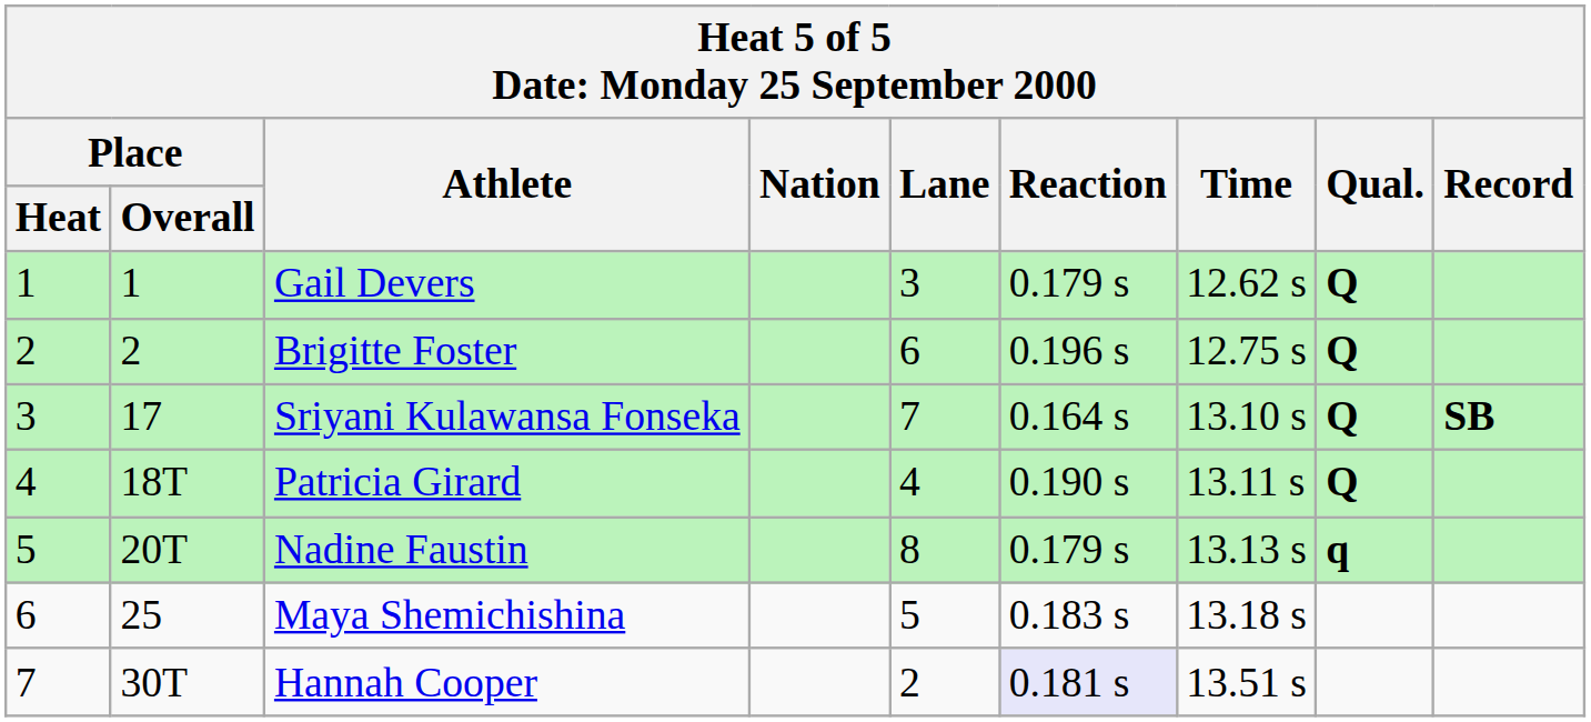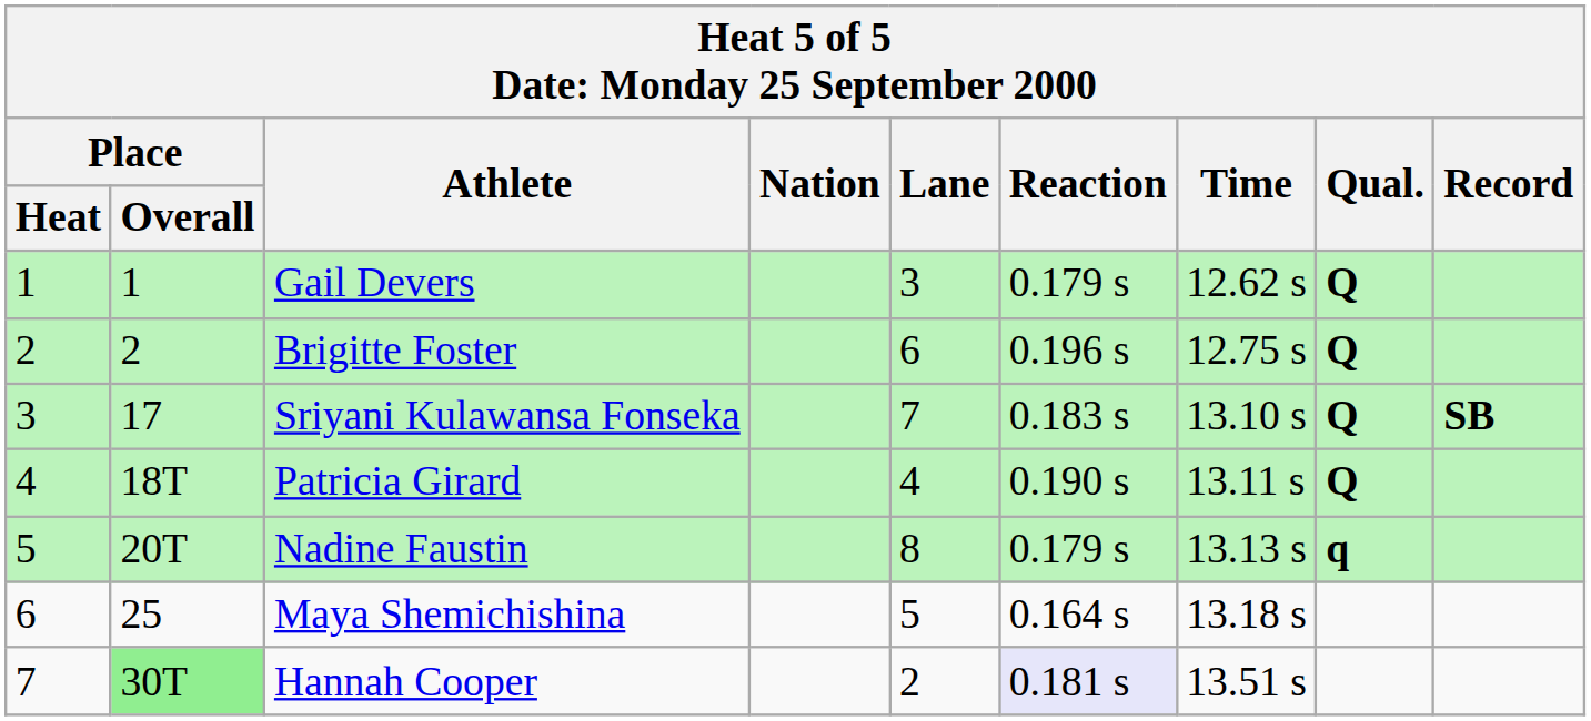 <table class="wikitable sortable">
 <tr>
 <th colspan=9>Heat 5 of 5 <br> Date: Monday 25 September 2000</th>
 </tr>
 <tr>
 <th colspan=2>Place</th>
 <th rowspan=2>Athlete</th>
 <th rowspan=2>Nation</th>
 <th rowspan=2>Lane</th>
 <th rowspan=2>Reaction</th>
 <th rowspan=2>Time</th>
 <th rowspan=2>Qual.</th>
 <th rowspan=2>Record</th>
 </tr>
 <tr>
 <th>Heat</th>
 <th>Overall</th>
 </tr>
 <tr bgcolor = "bbf3bb">
 <td>1</td>
 <td>1</td>
 <td align="left"><a href='#'>Gail Devers</a></td>
 <td align="left"></td>
 <td>3</td>
 <td>0.179 s</td>
 <td>12.62 s</td>
 <td><strong>Q</strong></td>
 <td></td>
 </tr>
 <tr bgcolor = "bbf3bb">
 <td>2</td>
 <td>2</td>
 <td align="left"><a href='#'>Brigitte Foster</a></td>
 <td align="left"></td>
 <td>6</td>
 <td>0.196 s</td>
 <td>12.75 s</td>
 <td><strong>Q</strong></td>
 <td></td>
 </tr>
 <tr bgcolor = "bbf3bb">
 <td>3</td>
 <td>17</td>
 <td align="left"><a href='#'>Sriyani Kulawansa Fonseka</a></td>
 <td align="left"></td>
 <td>7</td>
-<td>0.164 s</td>
+<td>0.183 s</td>
 <td>13.10 s</td>
 <td><strong>Q</strong></td>
 <td><strong>SB</strong></td>
 </tr>
 <tr bgcolor = "bbf3bb">
 <td>4</td>
 <td>18T</td>
 <td align="left"><a href='#'>Patricia Girard</a></td>
 <td align="left"></td>
 <td>4</td>
 <td>0.190 s</td>
 <td>13.11 s</td>
 <td><strong>Q</strong></td>
 <td></td>
 </tr>
 <tr bgcolor = "bbf3bb">
 <td>5</td>
 <td>20T</td>
 <td align="left"><a href='#'>Nadine Faustin</a></td>
 <td align="left"></td>
 <td>8</td>
 <td>0.179 s</td>
 <td>13.13 s</td>
 <td><strong>q</strong></td>
 <td></td>
 </tr>
 <tr>
 <td>6</td>
 <td>25</td>
 <td align="left"><a href='#'>Maya Shemichishina</a></td>
 <td align="left"></td>
 <td>5</td>
-<td>0.183 s</td>
+<td>0.164 s</td>
 <td>13.18 s</td>
 <td></td>
 <td></td>
 </tr>
 <tr>
 <td>7</td>
-<td>30T</td>
+<td style="background: lightgreen;">30T</td>
 <td align="left"><a href='#'>Hannah Cooper</a></td>
 <td align="left"></td>
 <td>2</td>
 <td style="background: lavender;">0.181 s</td>
 <td>13.51 s</td>
 <td></td>
 <td></td>
 </tr>
 </table>
